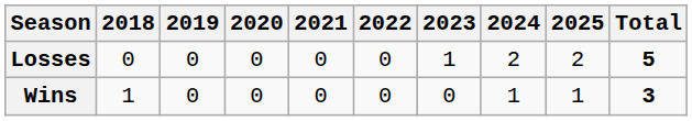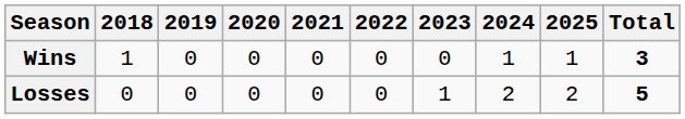 <table class="wikitable" style="text-align: center;">
 <tr>
 <th scope="col">Season</th>
 <th scope="col">2018</th>
 <th scope="col">2019</th>
 <th scope="col">2020</th>
 <th scope="col">2021</th>
 <th scope="col">2022</th>
 <th scope="col">2023</th>
 <th scope="col">2024</th>
 <th scope="col">2025</th>
 <th scope="col">Total</th>
 </tr>
 <tr>
+<th scope="col">Wins</th>
+<td>1</td>
+<td>0</td>
+<td>0</td>
+<td>0</td>
+<td>0</td>
+<td>0</td>
+<td>1</td>
+<td>1</td>
+<td><strong>3</strong></td>
+</tr>
+<tr>
 <th scope="col">Losses</th>
 <td>0</td>
 <td>0</td>
 <td>0</td>
 <td>0</td>
 <td>0</td>
 <td>1</td>
 <td>2</td>
 <td>2</td>
 <td><strong>5</strong></td>
 </tr>
-<tr>
-<th scope="col">Wins</th>
-<td>1</td>
-<td>0</td>
-<td>0</td>
-<td>0</td>
-<td>0</td>
-<td>0</td>
-<td>1</td>
-<td>1</td>
-<td><strong>3</strong></td>
-</tr>
 </table>
